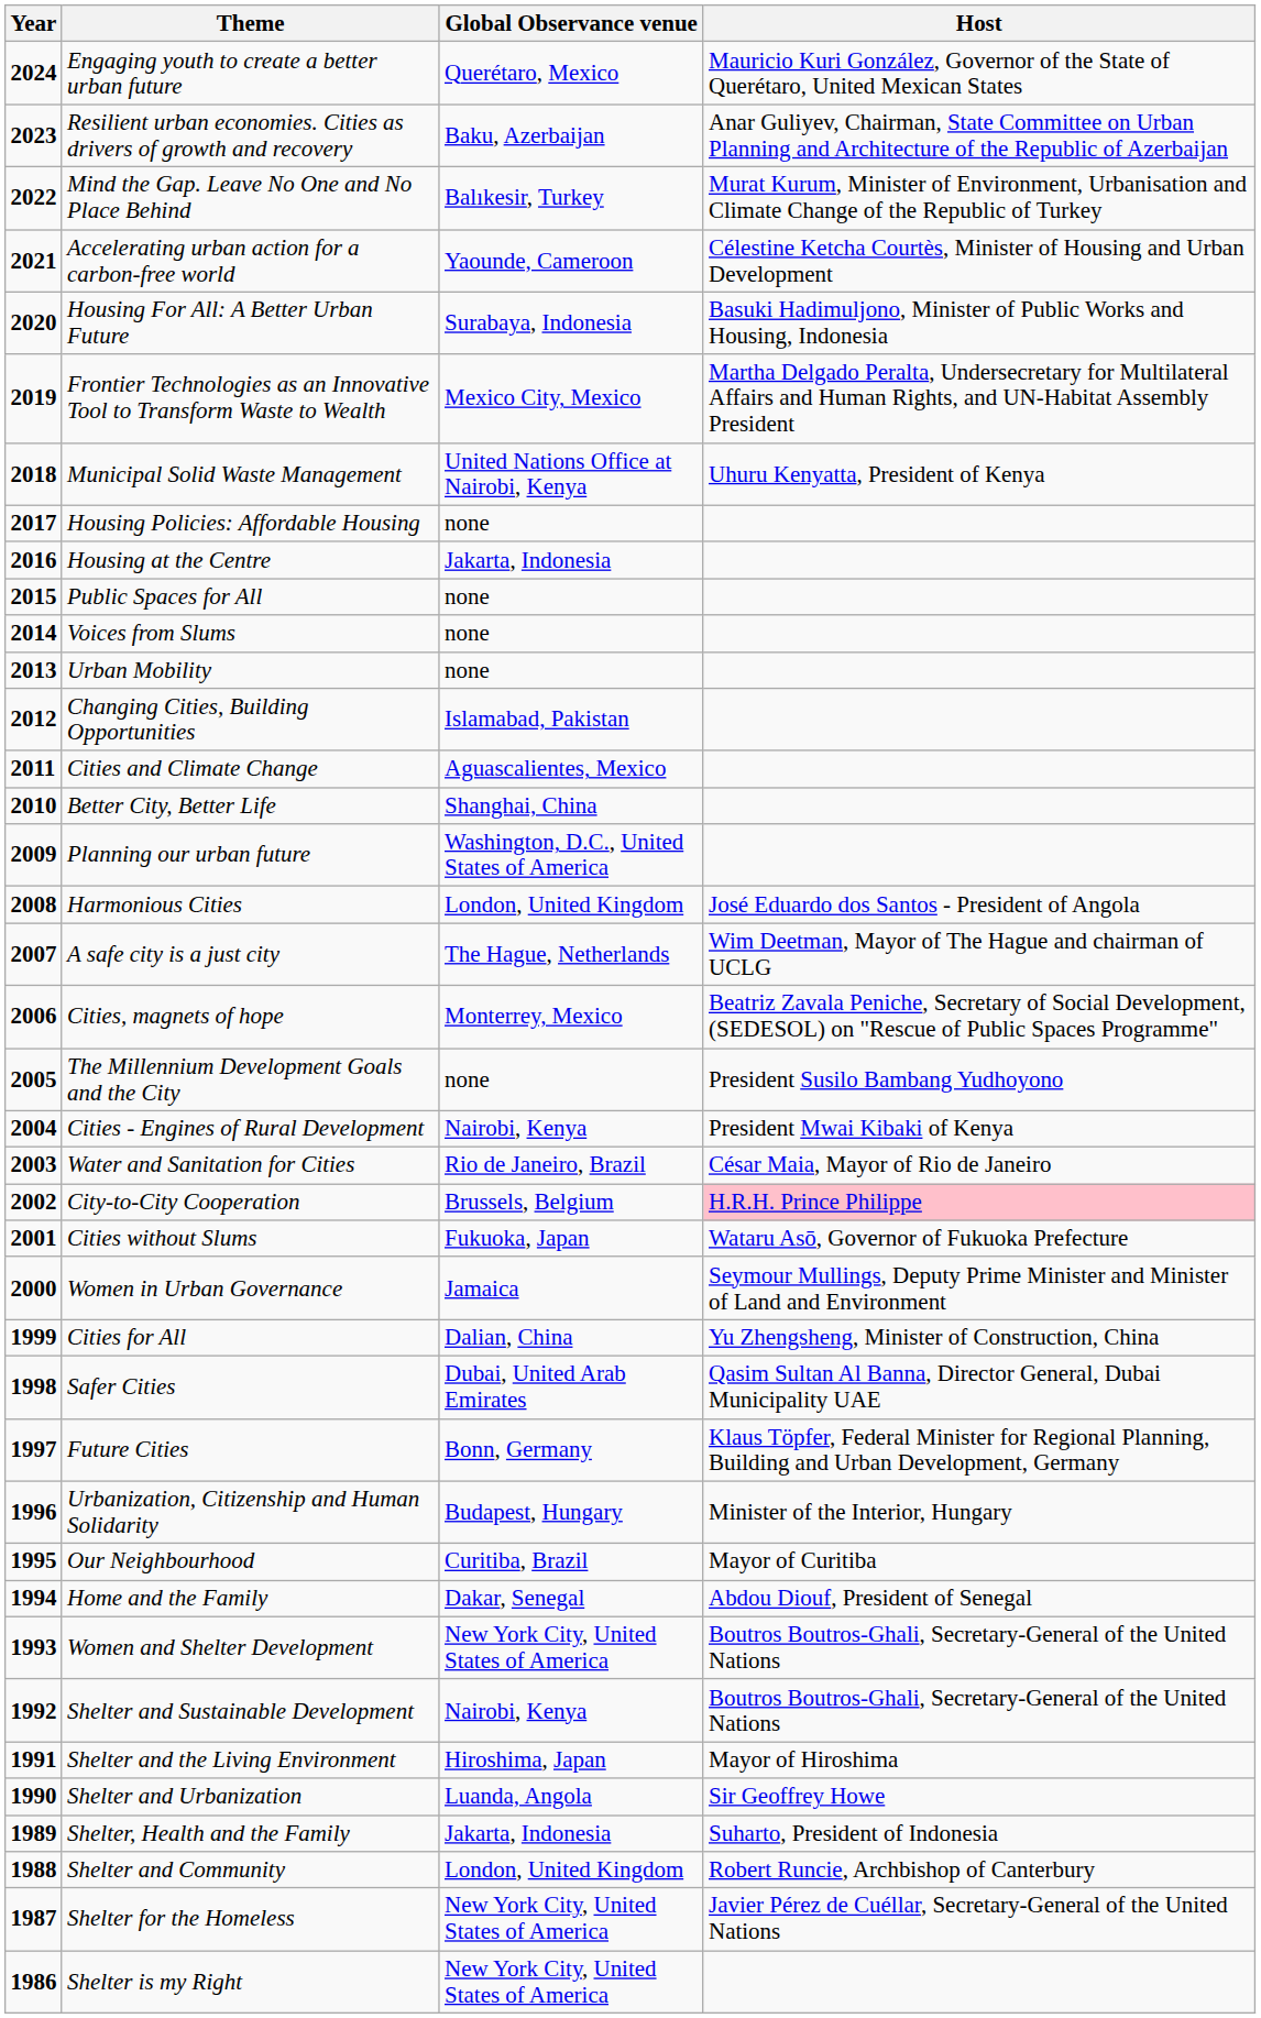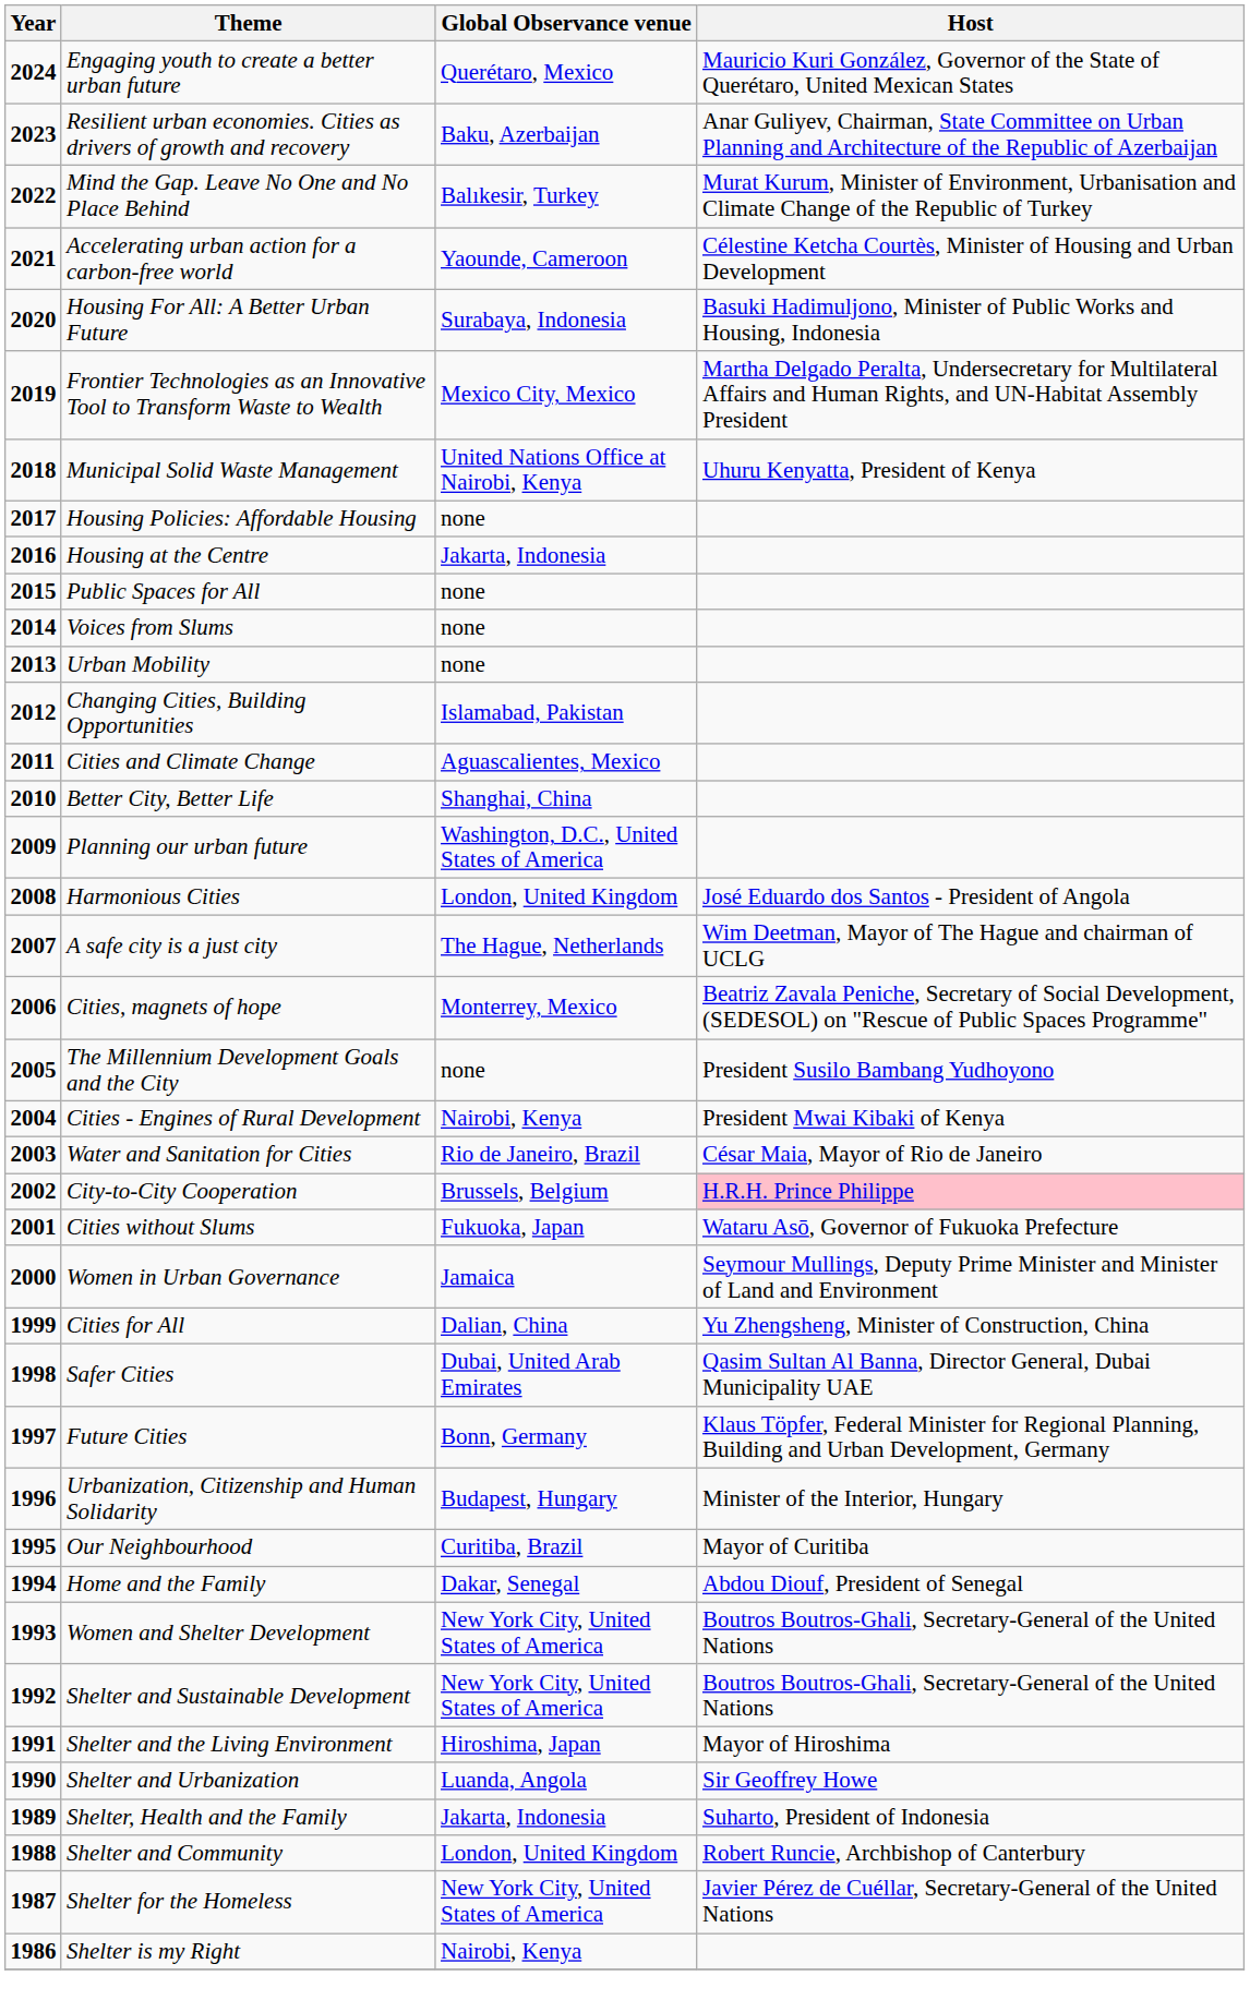 <table class="wikitable">
 <tr>
 <th>Year</th>
 <th>Theme</th>
 <th>Global Observance venue</th>
 <th>Host</th>
 </tr>
 <tr>
 <td><strong>2024</strong></td>
 <td><em>Engaging youth to create a better urban future</em></td>
 <td><a href='#'>Querétaro</a>, <a href='#'>Mexico</a></td>
 <td><a href='#'>Mauricio Kuri González</a>, Governor of the State of Querétaro, United Mexican States</td>
 </tr>
 <tr>
 <td><strong>2023</strong></td>
 <td><em>Resilient urban economies. Cities as drivers of growth and recovery</em></td>
 <td><a href='#'>Baku</a>, <a href='#'>Azerbaijan</a></td>
 <td>Anar Guliyev, Chairman, <a href='#'>State Committee on Urban Planning and Architecture of the Republic of Azerbaijan</a></td>
 </tr>
 <tr>
 <td><strong>2022</strong></td>
 <td><em>Mind the Gap. Leave No One and No Place Behind</em></td>
 <td><a href='#'>Balıkesir</a>, <a href='#'>Turkey</a></td>
 <td><a href='#'>Murat Kurum</a>, Minister of Environment, Urbanisation and Climate Change of the Republic of Turkey</td>
 </tr>
 <tr>
 <td><strong>2021</strong></td>
 <td><em>Accelerating urban action for a carbon-free world</em></td>
 <td><a href='#'>Yaounde, Cameroon</a></td>
 <td><a href='#'>Célestine Ketcha Courtès</a>, Minister of Housing and Urban Development</td>
 </tr>
 <tr>
 <td><strong>2020</strong></td>
 <td><em>Housing For All: A Better Urban Future</em></td>
 <td><a href='#'>Surabaya</a>, <a href='#'>Indonesia</a></td>
 <td><a href='#'>Basuki Hadimuljono</a>, Minister of Public Works and Housing, Indonesia</td>
 </tr>
 <tr>
 <td><strong>2019</strong></td>
 <td><em>Frontier Technologies as an Innovative Tool to Transform Waste to Wealth</em></td>
 <td><a href='#'>Mexico City, Mexico</a></td>
 <td><a href='#'>Martha Delgado Peralta</a>, Undersecretary for Multilateral Affairs and Human Rights, and UN-Habitat Assembly President</td>
 </tr>
 <tr>
 <td><strong>2018</strong></td>
 <td><em>Municipal Solid Waste Management</em></td>
 <td><a href='#'>United Nations Office at Nairobi</a>, <a href='#'>Kenya</a></td>
 <td><a href='#'>Uhuru Kenyatta</a>, President of Kenya</td>
 </tr>
 <tr>
 <td><strong>2017</strong></td>
 <td><em>Housing Policies: Affordable Housing</em></td>
 <td>none</td>
 <td></td>
 </tr>
 <tr>
 <td><strong>2016</strong></td>
 <td><em>Housing at the Centre</em></td>
 <td><a href='#'>Jakarta</a>, <a href='#'>Indonesia</a></td>
 <td></td>
 </tr>
 <tr>
 <td><strong>2015</strong></td>
 <td><em>Public Spaces for All</em></td>
 <td>none</td>
 <td></td>
 </tr>
 <tr>
 <td><strong>2014</strong></td>
 <td><em>Voices from Slums</em></td>
 <td>none</td>
 <td></td>
 </tr>
 <tr>
 <td><strong>2013</strong></td>
 <td><em>Urban Mobility</em></td>
 <td>none</td>
 <td></td>
 </tr>
 <tr>
 <td><strong>2012</strong></td>
 <td><em>Changing Cities, Building Opportunities</em></td>
 <td><a href='#'>Islamabad, Pakistan</a></td>
 <td></td>
 </tr>
 <tr>
 <td><strong>2011</strong></td>
 <td><em>Cities and Climate Change</em></td>
 <td><a href='#'>Aguascalientes, Mexico</a></td>
 <td></td>
 </tr>
 <tr>
 <td><strong>2010</strong></td>
 <td><em>Better City, Better Life</em></td>
 <td><a href='#'>Shanghai, China</a></td>
 <td></td>
 </tr>
 <tr>
 <td><strong>2009</strong></td>
 <td><em>Planning our urban future</em></td>
 <td><a href='#'>Washington, D.C.</a>, <a href='#'>United States of America</a></td>
 <td></td>
 </tr>
 <tr>
 <td><strong>2008</strong></td>
 <td><em>Harmonious Cities</em></td>
 <td><a href='#'>London</a>, <a href='#'>United Kingdom</a></td>
 <td><a href='#'>José Eduardo dos Santos</a> - President of Angola</td>
 </tr>
 <tr>
 <td><strong>2007</strong></td>
 <td><em>A safe city is a just city</em></td>
 <td><a href='#'>The Hague</a>, <a href='#'>Netherlands</a></td>
 <td><a href='#'>Wim Deetman</a>, Mayor of The Hague and chairman of UCLG</td>
 </tr>
 <tr>
 <td><strong>2006</strong></td>
 <td><em>Cities, magnets of hope</em></td>
 <td><a href='#'>Monterrey, Mexico</a></td>
 <td><a href='#'>Beatriz Zavala Peniche</a>, Secretary of Social Development, (SEDESOL) on "Rescue of Public Spaces Programme"</td>
 </tr>
 <tr>
 <td><strong>2005</strong></td>
 <td><em>The Millennium Development Goals and the City</em></td>
 <td>none</td>
 <td>President <a href='#'>Susilo Bambang Yudhoyono</a></td>
 </tr>
 <tr>
 <td><strong>2004</strong></td>
 <td><em>Cities - Engines of Rural Development</em></td>
 <td><a href='#'>Nairobi</a>, <a href='#'>Kenya</a></td>
 <td>President <a href='#'>Mwai Kibaki</a> of Kenya</td>
 </tr>
 <tr>
 <td><strong>2003</strong></td>
 <td><em>Water and Sanitation for Cities</em></td>
 <td><a href='#'>Rio de Janeiro</a>, <a href='#'>Brazil</a></td>
 <td><a href='#'>César Maia</a>, Mayor of Rio de Janeiro</td>
 </tr>
 <tr>
 <td><strong>2002</strong></td>
 <td><em>City-to-City Cooperation</em></td>
 <td><a href='#'>Brussels</a>, <a href='#'>Belgium</a></td>
 <td style="background: pink;"><a href='#'>H.R.H. Prince Philippe</a></td>
 </tr>
 <tr>
 <td><strong>2001</strong></td>
 <td><em>Cities without Slums</em></td>
 <td><a href='#'>Fukuoka</a>, <a href='#'>Japan</a></td>
 <td><a href='#'>Wataru Asō</a>, Governor of Fukuoka Prefecture</td>
 </tr>
 <tr>
 <td><strong>2000</strong></td>
 <td><em>Women in Urban Governance</em></td>
 <td><a href='#'>Jamaica</a></td>
 <td><a href='#'>Seymour Mullings</a>, Deputy Prime Minister and Minister of Land and Environment</td>
 </tr>
 <tr>
 <td><strong>1999</strong></td>
 <td><em>Cities for All</em></td>
 <td><a href='#'>Dalian</a>, <a href='#'>China</a></td>
 <td><a href='#'>Yu Zhengsheng</a>, Minister of Construction, China</td>
 </tr>
 <tr>
 <td><strong>1998</strong></td>
 <td><em>Safer Cities</em></td>
 <td><a href='#'>Dubai</a>, <a href='#'>United Arab Emirates</a></td>
 <td><a href='#'>Qasim Sultan Al Banna</a>, Director General,  Dubai Municipality UAE</td>
 </tr>
 <tr>
 <td><strong>1997</strong></td>
 <td><em>Future Cities</em></td>
 <td><a href='#'>Bonn</a>, <a href='#'>Germany</a></td>
 <td><a href='#'>Klaus Töpfer</a>, Federal Minister for Regional Planning, Building and Urban Development, Germany</td>
 </tr>
 <tr>
 <td><strong>1996</strong></td>
 <td><em>Urbanization, Citizenship and Human Solidarity</em></td>
 <td><a href='#'>Budapest</a>, <a href='#'>Hungary</a></td>
 <td>Minister of the Interior, Hungary</td>
 </tr>
 <tr>
 <td><strong>1995</strong></td>
 <td><em>Our Neighbourhood</em></td>
 <td><a href='#'>Curitiba</a>, <a href='#'>Brazil</a></td>
 <td>Mayor of Curitiba</td>
 </tr>
 <tr>
 <td><strong>1994</strong></td>
 <td><em>Home and the Family</em></td>
 <td><a href='#'>Dakar</a>, <a href='#'>Senegal</a></td>
 <td><a href='#'>Abdou Diouf</a>, President of Senegal</td>
 </tr>
 <tr>
 <td><strong>1993</strong></td>
 <td><em>Women and Shelter Development</em></td>
 <td><a href='#'>New York City</a>, <a href='#'>United States of America</a></td>
 <td><a href='#'>Boutros Boutros-Ghali</a>, Secretary-General of the United Nations</td>
 </tr>
 <tr>
 <td><strong>1992</strong></td>
 <td><em>Shelter and Sustainable Development</em></td>
-<td><a href='#'>Nairobi</a>, <a href='#'>Kenya</a></td>
+<td><a href='#'>New York City</a>, <a href='#'>United States of America</a></td>
 <td><a href='#'>Boutros Boutros-Ghali</a>, Secretary-General of the United Nations</td>
 </tr>
 <tr>
 <td><strong>1991</strong></td>
 <td><em>Shelter and the Living Environment</em></td>
 <td><a href='#'>Hiroshima</a>, <a href='#'>Japan</a></td>
 <td>Mayor of Hiroshima</td>
 </tr>
 <tr>
 <td><strong>1990</strong></td>
 <td><em>Shelter and Urbanization</em></td>
 <td><a href='#'>Luanda, Angola</a></td>
 <td><a href='#'>Sir Geoffrey Howe</a></td>
 </tr>
 <tr>
 <td><strong>1989</strong></td>
 <td><em>Shelter, Health and the Family</em></td>
 <td><a href='#'>Jakarta</a>, <a href='#'>Indonesia</a></td>
 <td><a href='#'>Suharto</a>, President of Indonesia</td>
 </tr>
 <tr>
 <td><strong>1988</strong></td>
 <td><em>Shelter and Community</em></td>
 <td><a href='#'>London</a>, <a href='#'>United Kingdom</a></td>
 <td><a href='#'>Robert Runcie</a>, Archbishop of Canterbury</td>
 </tr>
 <tr>
 <td><strong>1987</strong></td>
 <td><em>Shelter for the Homeless</em></td>
 <td><a href='#'>New York City</a>, <a href='#'>United States of America</a></td>
 <td><a href='#'>Javier Pérez de Cuéllar</a>, Secretary-General of the United Nations</td>
 </tr>
 <tr>
 <td><strong>1986</strong></td>
 <td><em>Shelter is my Right</em></td>
-<td><a href='#'>New York City</a>, <a href='#'>United States of America</a></td>
+<td><a href='#'>Nairobi</a>, <a href='#'>Kenya</a></td>
 <td></td>
 </tr>
 <tr>
 </tr>
 </table>
